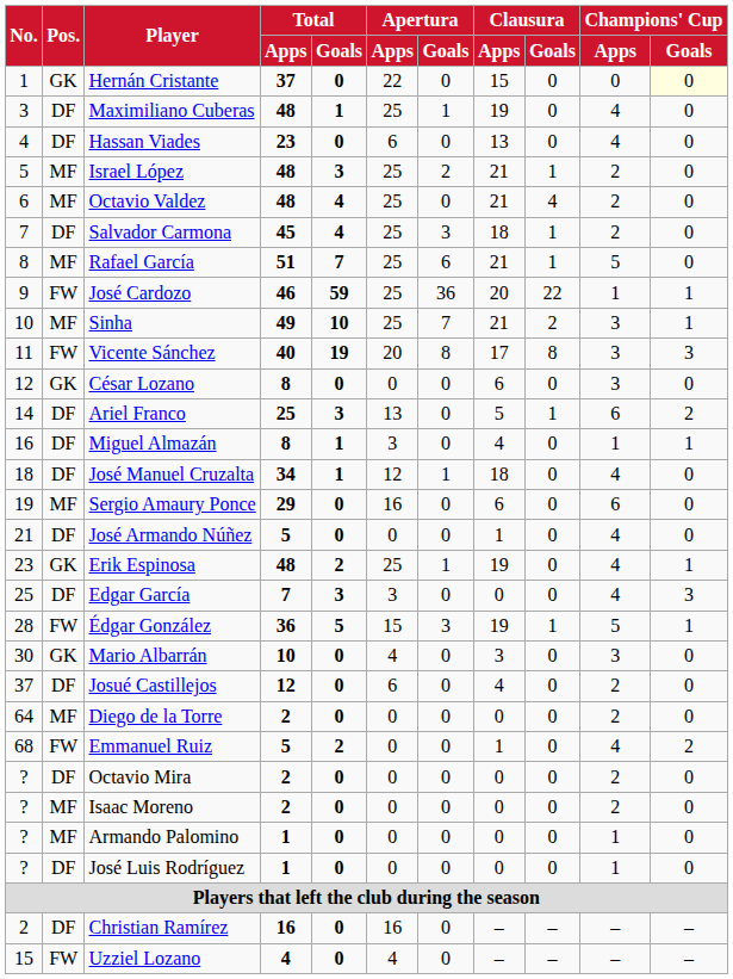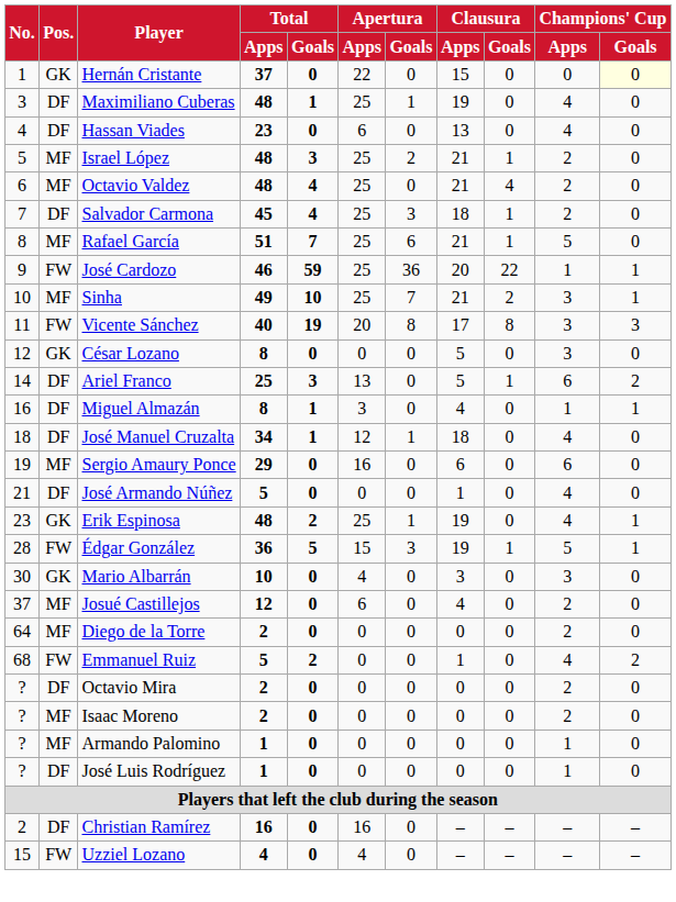 <table class="wikitable sortable" style="text-align:center;">
 <tr>
 <th rowspan=2 style=background-color:#CF152D;color:#FFFFFF>No.</th>
 <th rowspan=2 style=background-color:#CF152D;color:#FFFFFF>Pos.</th>
 <th rowspan=2 style=background-color:#CF152D;color:#FFFFFF>Player</th>
 <th colspan=2 style=background:#CF152D;color:#FFFFFF>Total</th>
 <th colspan=2 style=background:#CF152D;color:#FFFFFF>Apertura</th>
 <th colspan=2 style=background:#CF152D;color:#FFFFFF>Clausura</th>
 <th colspan=2 style=background:#CF152D;color:#FFFFFF>Champions' Cup</th>
 </tr>
 <tr>
 <th style=background-color:#CF152D;color:#FFFFFF>Apps</th>
 <th style=background-color:#CF152D;color:#FFFFFF>Goals</th>
 <th style=background-color:#CF152D;color:#FFFFFF>Apps</th>
 <th style=background-color:#CF152D;color:#FFFFFF>Goals</th>
 <th style=background-color:#CF152D;color:#FFFFFF>Apps</th>
 <th style=background-color:#CF152D;color:#FFFFFF>Goals</th>
 <th style=background-color:#CF152D;color:#FFFFFF>Apps</th>
 <th style=background-color:#CF152D;color:#FFFFFF>Goals</th>
 </tr>
 <tr>
 <td>1</td>
 <td>GK</td>
 <td align=left> <a href='#'>Hernán Cristante</a></td>
 <td><strong>37</strong></td>
 <td><strong>0</strong></td>
 <td>22</td>
 <td>0</td>
 <td>15</td>
 <td>0</td>
 <td>0</td>
 <td style="background: lightyellow;">0</td>
 </tr>
 <tr>
 <td>3</td>
 <td>DF</td>
 <td align=left> <a href='#'>Maximiliano Cuberas</a></td>
 <td><strong>48</strong></td>
 <td><strong>1</strong></td>
 <td>25</td>
 <td>1</td>
 <td>19</td>
 <td>0</td>
 <td>4</td>
 <td>0</td>
 </tr>
 <tr>
 <td>4</td>
 <td>DF</td>
 <td align=left> <a href='#'>Hassan Viades</a></td>
 <td><strong>23</strong></td>
 <td><strong>0</strong></td>
 <td>6</td>
 <td>0</td>
 <td>13</td>
 <td>0</td>
 <td>4</td>
 <td>0</td>
 </tr>
 <tr>
 <td>5</td>
 <td>MF</td>
 <td align=left> <a href='#'>Israel López</a></td>
 <td><strong>48</strong></td>
 <td><strong>3</strong></td>
 <td>25</td>
 <td>2</td>
 <td>21</td>
 <td>1</td>
 <td>2</td>
 <td>0</td>
 </tr>
 <tr>
 <td>6</td>
 <td>MF</td>
 <td align=left> <a href='#'>Octavio Valdez</a></td>
 <td><strong>48</strong></td>
 <td><strong>4</strong></td>
 <td>25</td>
 <td>0</td>
 <td>21</td>
 <td>4</td>
 <td>2</td>
 <td>0</td>
 </tr>
 <tr>
 <td>7</td>
 <td>DF</td>
 <td align=left> <a href='#'>Salvador Carmona</a></td>
 <td><strong>45</strong></td>
 <td><strong>4</strong></td>
 <td>25</td>
 <td>3</td>
 <td>18</td>
 <td>1</td>
 <td>2</td>
 <td>0</td>
 </tr>
 <tr>
 <td>8</td>
 <td>MF</td>
 <td align=left> <a href='#'>Rafael García</a></td>
 <td><strong>51</strong></td>
 <td><strong>7</strong></td>
 <td>25</td>
 <td>6</td>
 <td>21</td>
 <td>1</td>
 <td>5</td>
 <td>0</td>
 </tr>
 <tr>
 <td>9</td>
 <td>FW</td>
 <td align=left> <a href='#'>José Cardozo</a></td>
 <td><strong>46</strong></td>
 <td><strong>59</strong></td>
 <td>25</td>
 <td>36</td>
 <td>20</td>
 <td>22</td>
 <td>1</td>
 <td>1</td>
 </tr>
 <tr>
 <td>10</td>
 <td>MF</td>
 <td align=left> <a href='#'>Sinha</a></td>
 <td><strong>49</strong></td>
 <td><strong>10</strong></td>
 <td>25</td>
 <td>7</td>
 <td>21</td>
 <td>2</td>
 <td>3</td>
 <td>1</td>
 </tr>
 <tr>
 <td>11</td>
 <td>FW</td>
 <td align=left> <a href='#'>Vicente Sánchez</a></td>
 <td><strong>40</strong></td>
 <td><strong>19</strong></td>
 <td>20</td>
 <td>8</td>
 <td>17</td>
 <td>8</td>
 <td>3</td>
 <td>3</td>
 </tr>
 <tr>
 <td>12</td>
 <td>GK</td>
 <td align=left> <a href='#'>César Lozano</a></td>
 <td><strong>8</strong></td>
 <td><strong>0</strong></td>
 <td>0</td>
 <td>0</td>
-<td>6</td>
+<td>5</td>
 <td>0</td>
 <td>3</td>
 <td>0</td>
 </tr>
 <tr>
 <td>14</td>
 <td>DF</td>
 <td align=left> <a href='#'>Ariel Franco</a></td>
 <td><strong>25</strong></td>
 <td><strong>3</strong></td>
 <td>13</td>
 <td>0</td>
 <td>5</td>
 <td>1</td>
 <td>6</td>
 <td>2</td>
 </tr>
 <tr>
 <td>16</td>
 <td>DF</td>
 <td align=left> <a href='#'>Miguel Almazán</a></td>
 <td><strong>8</strong></td>
 <td><strong>1</strong></td>
 <td>3</td>
 <td>0</td>
 <td>4</td>
 <td>0</td>
 <td>1</td>
 <td>1</td>
 </tr>
 <tr>
 <td>18</td>
 <td>DF</td>
 <td align=left> <a href='#'>José Manuel Cruzalta</a></td>
 <td><strong>34</strong></td>
 <td><strong>1</strong></td>
 <td>12</td>
 <td>1</td>
 <td>18</td>
 <td>0</td>
 <td>4</td>
 <td>0</td>
 </tr>
 <tr>
 <td>19</td>
 <td>MF</td>
 <td align=left> <a href='#'>Sergio Amaury Ponce</a></td>
 <td><strong>29</strong></td>
 <td><strong>0</strong></td>
 <td>16</td>
 <td>0</td>
 <td>6</td>
 <td>0</td>
 <td>6</td>
 <td>0</td>
 </tr>
 <tr>
 <td>21</td>
 <td>DF</td>
 <td align=left> <a href='#'>José Armando Núñez</a></td>
 <td><strong>5</strong></td>
 <td><strong>0</strong></td>
 <td>0</td>
 <td>0</td>
 <td>1</td>
 <td>0</td>
 <td>4</td>
 <td>0</td>
 </tr>
 <tr>
 <td>23</td>
 <td>GK</td>
 <td align=left> <a href='#'>Erik Espinosa</a></td>
 <td><strong>48</strong></td>
 <td><strong>2</strong></td>
 <td>25</td>
 <td>1</td>
 <td>19</td>
 <td>0</td>
 <td>4</td>
 <td>1</td>
 </tr>
 <tr>
-<td>25</td>
-<td>DF</td>
-<td align=left> <a href='#'>Edgar García</a></td>
-<td><strong>7</strong></td>
-<td><strong>3</strong></td>
-<td>3</td>
-<td>0</td>
-<td>0</td>
-<td>0</td>
-<td>4</td>
-<td>3</td>
-</tr>
-<tr>
 <td>28</td>
 <td>FW</td>
 <td align=left> <a href='#'>Édgar González</a></td>
 <td><strong>36</strong></td>
 <td><strong>5</strong></td>
 <td>15</td>
 <td>3</td>
 <td>19</td>
 <td>1</td>
 <td>5</td>
 <td>1</td>
 </tr>
 <tr>
 <td>30</td>
 <td>GK</td>
 <td align=left> <a href='#'>Mario Albarrán</a></td>
 <td><strong>10</strong></td>
 <td><strong>0</strong></td>
 <td>4</td>
 <td>0</td>
 <td>3</td>
 <td>0</td>
 <td>3</td>
 <td>0</td>
 </tr>
 <tr>
 <td>37</td>
-<td>DF</td>
+<td>MF</td>
 <td align=left> <a href='#'>Josué Castillejos</a></td>
 <td><strong>12</strong></td>
 <td><strong>0</strong></td>
 <td>6</td>
 <td>0</td>
 <td>4</td>
 <td>0</td>
 <td>2</td>
 <td>0</td>
 </tr>
 <tr>
 <td>64</td>
 <td>MF</td>
 <td align=left> <a href='#'>Diego de la Torre</a></td>
 <td><strong>2</strong></td>
 <td><strong>0</strong></td>
 <td>0</td>
 <td>0</td>
 <td>0</td>
 <td>0</td>
 <td>2</td>
 <td>0</td>
 </tr>
 <tr>
 <td>68</td>
 <td>FW</td>
 <td align=left> <a href='#'>Emmanuel Ruiz</a></td>
 <td><strong>5</strong></td>
 <td><strong>2</strong></td>
 <td>0</td>
 <td>0</td>
 <td>1</td>
 <td>0</td>
 <td>4</td>
 <td>2</td>
 </tr>
 <tr>
 <td>?</td>
 <td>DF</td>
 <td align=left> Octavio Mira</td>
 <td><strong>2</strong></td>
 <td><strong>0</strong></td>
 <td>0</td>
 <td>0</td>
 <td>0</td>
 <td>0</td>
 <td>2</td>
 <td>0</td>
 </tr>
 <tr>
 <td>?</td>
 <td>MF</td>
 <td align=left> Isaac Moreno</td>
 <td><strong>2</strong></td>
 <td><strong>0</strong></td>
 <td>0</td>
 <td>0</td>
 <td>0</td>
 <td>0</td>
 <td>2</td>
 <td>0</td>
 </tr>
 <tr>
 <td>?</td>
 <td>MF</td>
 <td align=left> Armando Palomino</td>
 <td><strong>1</strong></td>
 <td><strong>0</strong></td>
 <td>0</td>
 <td>0</td>
 <td>0</td>
 <td>0</td>
 <td>1</td>
 <td>0</td>
 </tr>
 <tr>
 <td>?</td>
 <td>DF</td>
 <td align=left> José Luis Rodríguez</td>
 <td><strong>1</strong></td>
 <td><strong>0</strong></td>
 <td>0</td>
 <td>0</td>
 <td>0</td>
 <td>0</td>
 <td>1</td>
 <td>0</td>
 </tr>
 <tr>
 <th colspan=11 style=background:#dcdcdc>Players that left the club during the season</th>
 </tr>
 <tr>
 <td>2</td>
 <td>DF</td>
 <td align=left> <a href='#'>Christian Ramírez</a></td>
 <td><strong>16</strong></td>
 <td><strong>0</strong></td>
 <td>16</td>
 <td>0</td>
 <td>–</td>
 <td>–</td>
 <td>–</td>
 <td>–</td>
 </tr>
 <tr>
 <td>15</td>
 <td>FW</td>
 <td align=left> <a href='#'>Uzziel Lozano</a></td>
 <td><strong>4</strong></td>
 <td><strong>0</strong></td>
 <td>4</td>
 <td>0</td>
 <td>–</td>
 <td>–</td>
 <td>–</td>
 <td>–</td>
 </tr>
 <tr>
 </tr>
 </table>
